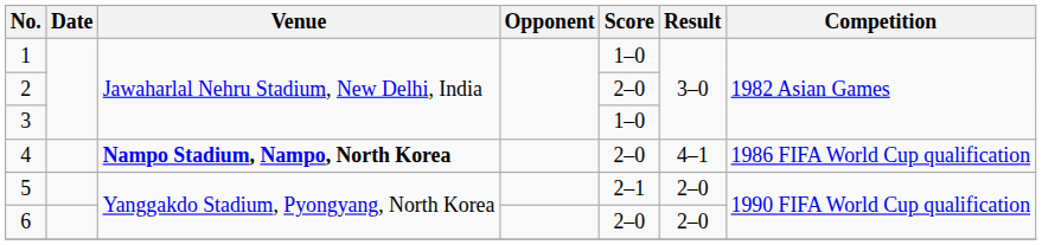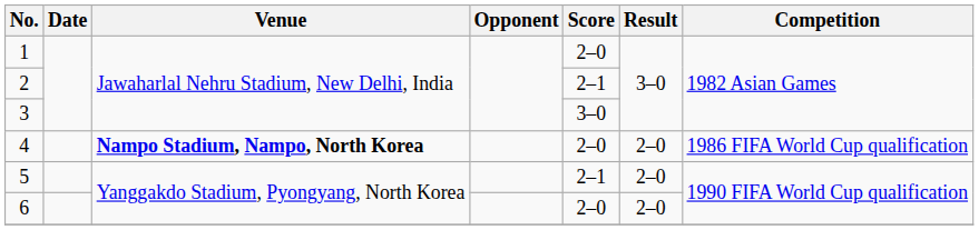 <table class="wikitable sortable">
 <tr>
 <th scope="col">No.</th>
 <th scope="col">Date</th>
 <th scope="col">Venue</th>
 <th scope="col">Opponent</th>
 <th scope="col">Score</th>
 <th scope="col">Result</th>
 <th scope="col">Competition</th>
 </tr>
 <tr>
 <td align="center">1</td>
 <td rowspan="3"></td>
 <td rowspan="3"><a href='#'>Jawaharlal Nehru Stadium</a>, <a href='#'>New Delhi</a>, India</td>
 <td rowspan="3"></td>
-<td align="center">1–0</td>
+<td align="center">2–0</td>
 <td rowspan="3" align="center">3–0</td>
 <td rowspan="3"><a href='#'>1982 Asian Games</a></td>
 </tr>
 <tr>
 <td align="center">2</td>
-<td align="center">2–0</td>
+<td align="center">2–1</td>
 </tr>
 <tr>
 <td align="center">3</td>
-<td align="center">1–0</td>
+<td align="center">3–0</td>
 </tr>
 <tr>
 <td align="center">4</td>
 <td></td>
 <td><strong><a href='#'>Nampo Stadium</a>, <a href='#'>Nampo</a>, North Korea</strong></td>
 <td></td>
 <td align="center">2–0</td>
-<td align="center">4–1</td>
+<td align="center">2–0</td>
 <td><a href='#'>1986 FIFA World Cup qualification</a></td>
 </tr>
 <tr>
 <td align="center">5</td>
 <td></td>
 <td rowspan="2"><a href='#'>Yanggakdo Stadium</a>, <a href='#'>Pyongyang</a>, North Korea</td>
 <td></td>
 <td align="center">2–1</td>
 <td align="center">2–0</td>
 <td rowspan="2"><a href='#'>1990 FIFA World Cup qualification</a></td>
 </tr>
 <tr>
 <td align="center">6</td>
 <td></td>
 <td></td>
 <td align="center">2–0</td>
 <td align="center">2–0</td>
 </tr>
 <tr>
 </tr>
 </table>
